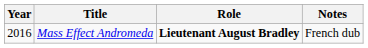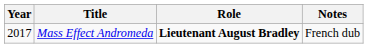 <table class="wikitable sortable">
 <tr>
 <th>Year</th>
 <th>Title</th>
 <th>Role</th>
 <th>Notes</th>
 </tr>
 <tr>
-<td>2016</td>
+<td>2017</td>
 <td><em><a href='#'>Mass Effect Andromeda</a></em></td>
 <td><strong>Lieutenant August Bradley</strong></td>
 <td>French dub</td>
 </tr>
 </table>
